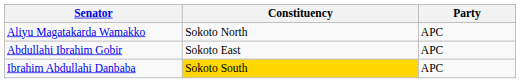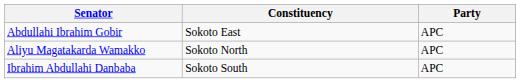 <table class="wikitable sortable">
 <tr>
 <th style="width:15em"><a href='#'>Senator</a></th>
 <th style="width:20em">Constituency</th>
 <th style="width:8em">Party</th>
 </tr>
 <tr>
+<td><a href='#'>Abdullahi Ibrahim Gobir</a></td>
+<td>Sokoto East</td>
+<td>APC</td>
+</tr>
+<tr>
 <td><a href='#'>Aliyu Magatakarda Wamakko</a></td>
 <td>Sokoto North</td>
 <td>APC</td>
 </tr>
 <tr>
-<td><a href='#'>Abdullahi Ibrahim Gobir</a></td>
-<td>Sokoto East</td>
-<td>APC</td>
-</tr>
-<tr>
 <td><a href='#'>Ibrahim Abdullahi Danbaba</a></td>
-<td style="background: gold;">Sokoto South</td>
+<td>Sokoto South</td>
 <td>APC</td>
 </tr>
 </table>
